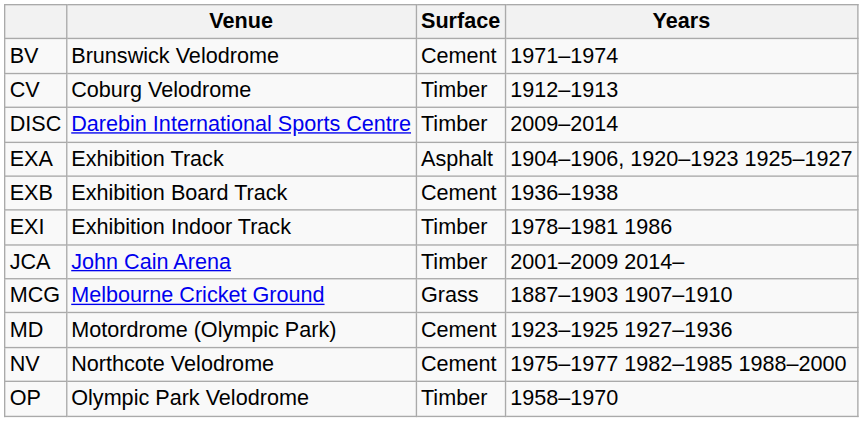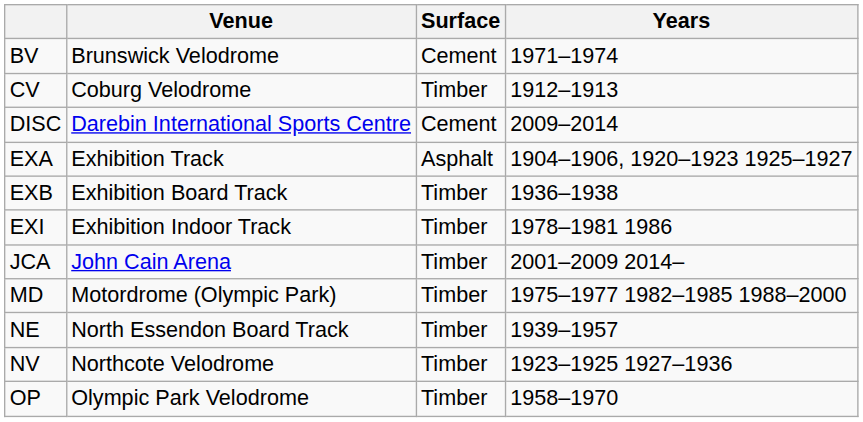 <table class="wikitable">
 <tr>
 <th scope=col></th>
 <th scope=col>Venue</th>
 <th scope=col>Surface</th>
 <th scope=col>Years</th>
 </tr>
 <tr>
 <td id="BV">BV</td>
 <td>Brunswick Velodrome</td>
 <td>Cement</td>
 <td>1971–1974</td>
 </tr>
 <tr>
 <td id="CV">CV</td>
 <td>Coburg Velodrome</td>
 <td>Timber</td>
 <td>1912–1913</td>
 </tr>
 <tr>
 <td id="DISC">DISC</td>
 <td><a href='#'>Darebin International Sports Centre</a></td>
-<td>Timber</td>
+<td>Cement</td>
 <td>2009–2014</td>
 </tr>
 <tr>
 <td id="EXA">EXA</td>
 <td>Exhibition Track</td>
 <td>Asphalt</td>
 <td>1904–1906, 1920–1923 1925–1927</td>
 </tr>
 <tr>
 <td id="EXB">EXB</td>
 <td>Exhibition Board Track</td>
-<td>Cement</td>
+<td>Timber</td>
 <td>1936–1938</td>
 </tr>
 <tr>
 <td id="EXI">EXI</td>
 <td>Exhibition Indoor Track</td>
 <td>Timber</td>
 <td>1978–1981 1986</td>
 </tr>
 <tr>
 <td id="JCA">JCA</td>
 <td><a href='#'>John Cain Arena</a></td>
 <td>Timber</td>
 <td>2001–2009 2014–</td>
 </tr>
 <tr>
-<td id="MCG">MCG</td>
-<td><a href='#'>Melbourne Cricket Ground</a></td>
-<td>Grass</td>
-<td>1887–1903 1907–1910</td>
+<td id="MD">MD</td>
+<td>Motordrome (Olympic Park)</td>
+<td>Timber</td>
+<td>1975–1977 1982–1985 1988–2000</td>
 </tr>
 <tr>
-<td id="MD">MD</td>
-<td>Motordrome (Olympic Park)</td>
-<td>Cement</td>
-<td>1923–1925 1927–1936</td>
+<td id="NE">NE</td>
+<td>North Essendon Board Track</td>
+<td>Timber</td>
+<td>1939–1957</td>
 </tr>
 <tr>
 <td id="NV">NV</td>
 <td>Northcote Velodrome</td>
-<td>Cement</td>
-<td>1975–1977 1982–1985 1988–2000</td>
+<td>Timber</td>
+<td>1923–1925 1927–1936</td>
 </tr>
 <tr>
 <td id="OP">OP</td>
 <td>Olympic Park Velodrome</td>
 <td>Timber</td>
 <td>1958–1970</td>
 </tr>
 </table>
